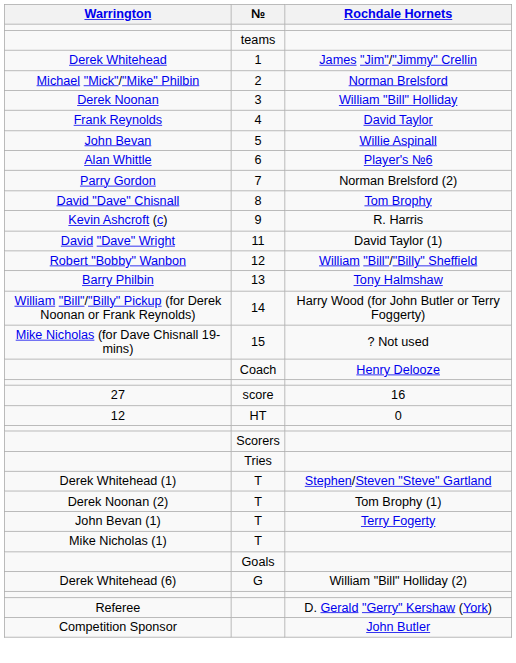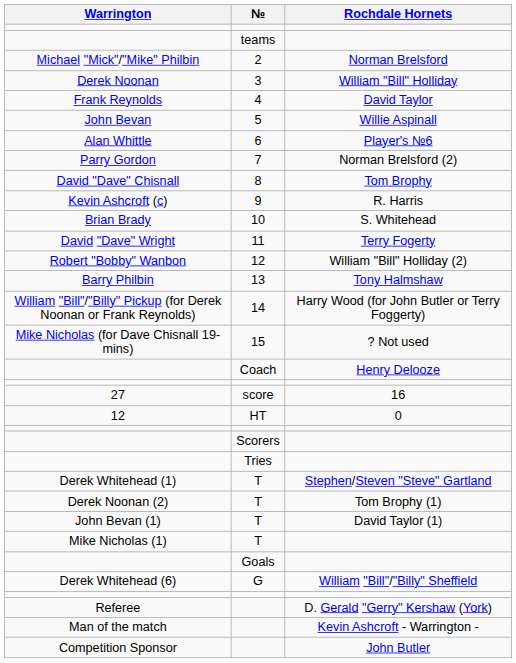 <table class="wikitable" style="text-align:center;">
 <tr>
 <th width=280 abbr=winner><a href='#'>Warrington</a></th>
 <th width=60 abbr="Number">№</th>
 <th width=280 abbr=runner-up><a href='#'>Rochdale Hornets</a></th>
 </tr>
 <tr>
 <td></td>
 <td></td>
 <td></td>
 </tr>
 <tr>
 <td></td>
 <td>teams</td>
 <td></td>
-</tr>
-<tr>
-<td><a href='#'>Derek Whitehead</a></td>
-<td>1</td>
-<td><a href='#'>James</a> <a href='#'>"Jim"</a>/<a href='#'>"Jimmy" Crellin</a></td>
 </tr>
 <tr>
 <td><a href='#'>Michael</a> <a href='#'>"Mick"</a>/<a href='#'>"Mike" Philbin</a></td>
 <td>2</td>
 <td><a href='#'>Norman Brelsford</a></td>
 </tr>
 <tr>
 <td><a href='#'>Derek Noonan</a></td>
 <td>3</td>
 <td><a href='#'>William "Bill" Holliday</a></td>
 </tr>
 <tr>
 <td><a href='#'>Frank Reynolds</a></td>
 <td>4</td>
 <td><a href='#'>David Taylor</a></td>
 </tr>
 <tr>
 <td><a href='#'>John Bevan</a></td>
 <td>5</td>
 <td><a href='#'>Willie Aspinall</a></td>
 </tr>
 <tr>
 <td><a href='#'>Alan Whittle</a></td>
 <td>6</td>
 <td><a href='#'>Player's №6</a></td>
 </tr>
 <tr>
 <td><a href='#'>Parry Gordon</a></td>
 <td>7</td>
 <td>Norman Brelsford (2)</td>
 </tr>
 <tr>
 <td><a href='#'>David "Dave" Chisnall</a></td>
 <td>8</td>
 <td><a href='#'>Tom Brophy</a></td>
 </tr>
 <tr>
 <td><a href='#'>Kevin Ashcroft</a> (<a href='#'>c</a>)</td>
 <td>9</td>
 <td>R. Harris</td>
 </tr>
 <tr>
+<td><a href='#'>Brian Brady</a> </td>
+<td>10</td>
+<td>S. Whitehead</td>
+</tr>
+<tr>
 <td><a href='#'>David</a> <a href='#'>"Dave" Wright</a></td>
 <td>11</td>
-<td>David Taylor (1)</td>
+<td><a href='#'>Terry Fogerty</a></td>
 </tr>
 <tr>
 <td><a href='#'>Robert "Bobby" Wanbon</a></td>
 <td>12</td>
-<td><a href='#'>William</a> <a href='#'>"Bill"</a>/<a href='#'>"Billy" Sheffield</a></td>
+<td>William "Bill" Holliday (2)</td>
 </tr>
 <tr>
 <td><a href='#'>Barry Philbin</a></td>
 <td>13</td>
 <td><a href='#'>Tony Halmshaw</a></td>
 </tr>
 <tr>
 <td><a href='#'>William</a> <a href='#'>"Bill"</a>/<a href='#'>"Billy" Pickup</a> (for Derek Noonan or Frank Reynolds)</td>
 <td>14</td>
 <td>Harry Wood (for John Butler or Terry Foggerty)</td>
 </tr>
 <tr>
 <td><a href='#'>Mike Nicholas</a> (for Dave Chisnall 19-mins)</td>
 <td>15</td>
 <td>? Not used</td>
 </tr>
 <tr>
 <td></td>
 <td>Coach</td>
 <td><a href='#'>Henry Delooze</a></td>
 </tr>
 <tr>
 <td></td>
 <td></td>
 <td></td>
 </tr>
 <tr>
 <td>27</td>
 <td>score</td>
 <td>16</td>
 </tr>
 <tr>
 <td>12</td>
 <td>HT</td>
 <td>0</td>
 </tr>
 <tr>
 <td></td>
 <td></td>
 <td></td>
 </tr>
 <tr>
 <td></td>
 <td>Scorers</td>
 <td></td>
 </tr>
 <tr>
 <td></td>
 <td>Tries</td>
 <td></td>
 </tr>
 <tr>
 <td>Derek Whitehead (1)</td>
 <td>T</td>
 <td><a href='#'>Stephen</a>/<a href='#'>Steven "Steve" Gartland</a></td>
 </tr>
 <tr>
 <td>Derek Noonan (2)</td>
 <td>T</td>
 <td>Tom Brophy (1)</td>
 </tr>
 <tr>
 <td>John Bevan (1)</td>
 <td>T</td>
-<td><a href='#'>Terry Fogerty</a></td>
+<td>David Taylor (1)</td>
 </tr>
 <tr>
 <td>Mike Nicholas (1)</td>
 <td>T</td>
 <td></td>
 </tr>
 <tr>
 <td></td>
 <td>Goals</td>
 <td></td>
 </tr>
 <tr>
 <td>Derek Whitehead (6)</td>
 <td>G</td>
-<td>William "Bill" Holliday (2)</td>
+<td><a href='#'>William</a> <a href='#'>"Bill"</a>/<a href='#'>"Billy" Sheffield</a></td>
 </tr>
 <tr>
 <td></td>
 <td></td>
 <td></td>
 </tr>
 <tr>
 <td>Referee</td>
 <td></td>
 <td>D. <a href='#'>Gerald</a> <a href='#'>"Gerry" Kershaw</a> (<a href='#'>York</a>)</td>
 </tr>
 <tr>
+<td>Man of the match</td>
+<td></td>
+<td><a href='#'>Kevin Ashcroft</a> - Warrington - </td>
+</tr>
+<tr>
 <td>Competition Sponsor</td>
 <td></td>
 <td><a href='#'>John Butler</a></td>
 </tr>
 </table>
